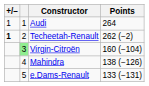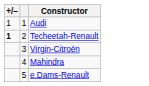 <table class="wikitable" style="font-size: 85%">
 <tr>
 <th scope="col">+/–</th>
 <th scope="col"></th>
 <th scope="col">Constructor</th>
-<th scope="col">Points</th>
 </tr>
 <tr>
 <td align="left"> 1</td>
 <td align="center">1</td>
 <td> <a href='#'>Audi</a></td>
-<td align="left">264</td>
 </tr>
 <tr>
 <td align="left"><strong> 1</strong></td>
 <td align="center">2</td>
 <td> <a href='#'>Techeetah-Renault</a></td>
-<td align="left">262 (−2)</td>
 </tr>
 <tr>
 <td align="left"></td>
-<td align="center" style="background: lightgreen;">3</td>
+<td align="center">3</td>
 <td> <a href='#'>Virgin-Citroën</a></td>
-<td align="left">160 (−104)</td>
 </tr>
 <tr>
 <td align="left"></td>
 <td align="center">4</td>
 <td> <a href='#'>Mahindra</a></td>
-<td align="left">138 (−126)</td>
 </tr>
 <tr>
 <td align="left"></td>
 <td align="center">5</td>
 <td> <a href='#'>e.Dams-Renault</a></td>
-<td align="left">133 (−131)</td>
 </tr>
 </table>
